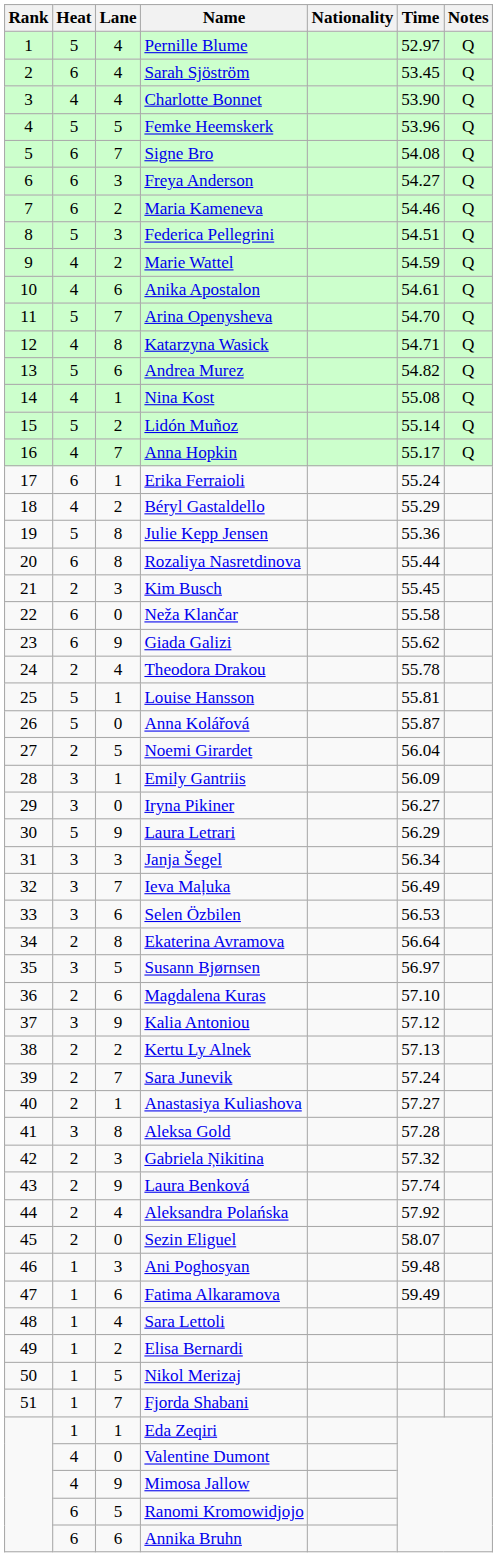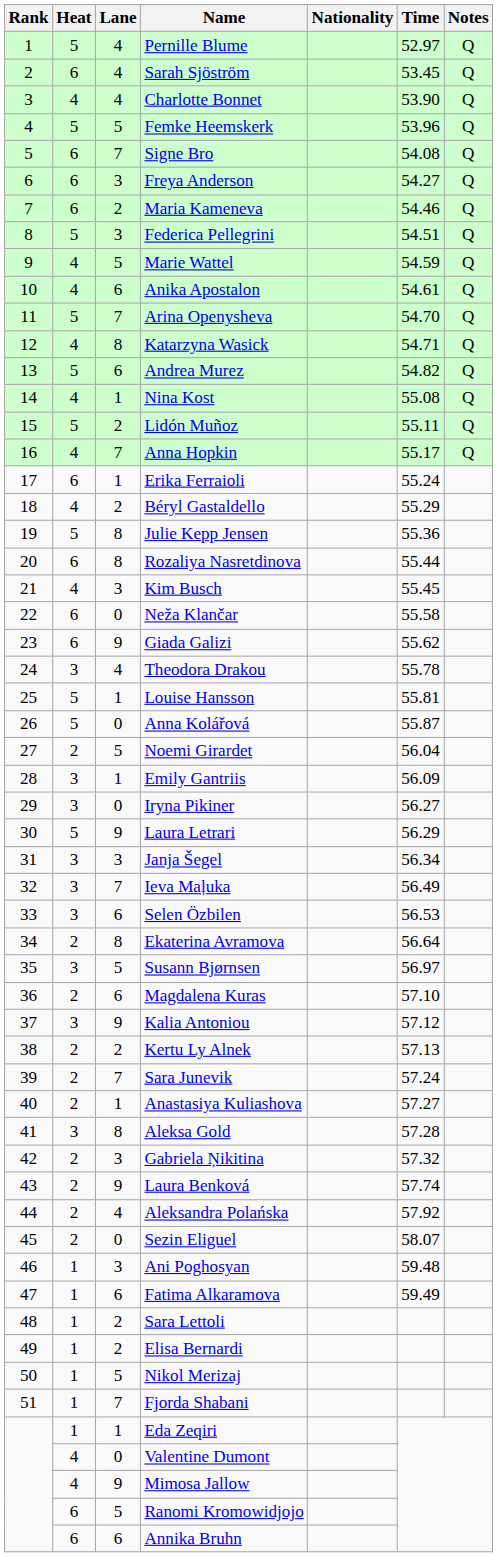 <table class="wikitable sortable" style="text-align:center">
 <tr>
 <th>Rank</th>
 <th>Heat</th>
 <th>Lane</th>
 <th>Name</th>
 <th>Nationality</th>
 <th>Time</th>
 <th>Notes</th>
 </tr>
 <tr bgcolor=ccffcc>
 <td>1</td>
 <td>5</td>
 <td>4</td>
 <td align="left"><a href='#'>Pernille Blume</a></td>
 <td align="left"></td>
 <td>52.97</td>
 <td>Q</td>
 </tr>
 <tr bgcolor=ccffcc>
 <td>2</td>
 <td>6</td>
 <td>4</td>
 <td align="left"><a href='#'>Sarah Sjöström</a></td>
 <td align="left"></td>
 <td>53.45</td>
 <td>Q</td>
 </tr>
 <tr bgcolor=ccffcc>
 <td>3</td>
 <td>4</td>
 <td>4</td>
 <td align="left"><a href='#'>Charlotte Bonnet</a></td>
 <td align="left"></td>
 <td>53.90</td>
 <td>Q</td>
 </tr>
 <tr bgcolor=ccffcc>
 <td>4</td>
 <td>5</td>
 <td>5</td>
 <td align="left"><a href='#'>Femke Heemskerk</a></td>
 <td align="left"></td>
 <td>53.96</td>
 <td>Q</td>
 </tr>
 <tr bgcolor=ccffcc>
 <td>5</td>
 <td>6</td>
 <td>7</td>
 <td align="left"><a href='#'>Signe Bro</a></td>
 <td align="left"></td>
 <td>54.08</td>
 <td>Q</td>
 </tr>
 <tr bgcolor=ccffcc>
 <td>6</td>
 <td>6</td>
 <td>3</td>
 <td align="left"><a href='#'>Freya Anderson</a></td>
 <td align="left"></td>
 <td>54.27</td>
 <td>Q</td>
 </tr>
 <tr bgcolor=ccffcc>
 <td>7</td>
 <td>6</td>
 <td>2</td>
 <td align="left"><a href='#'>Maria Kameneva</a></td>
 <td align="left"></td>
 <td>54.46</td>
 <td>Q</td>
 </tr>
 <tr bgcolor=ccffcc>
 <td>8</td>
 <td>5</td>
 <td>3</td>
 <td align="left"><a href='#'>Federica Pellegrini</a></td>
 <td align="left"></td>
 <td>54.51</td>
 <td>Q</td>
 </tr>
 <tr bgcolor=ccffcc>
 <td>9</td>
 <td>4</td>
-<td>2</td>
+<td>5</td>
 <td align="left"><a href='#'>Marie Wattel</a></td>
 <td align="left"></td>
 <td>54.59</td>
 <td>Q</td>
 </tr>
 <tr bgcolor=ccffcc>
 <td>10</td>
 <td>4</td>
 <td>6</td>
 <td align="left"><a href='#'>Anika Apostalon</a></td>
 <td align="left"></td>
 <td>54.61</td>
 <td>Q</td>
 </tr>
 <tr bgcolor=ccffcc>
 <td>11</td>
 <td>5</td>
 <td>7</td>
 <td align="left"><a href='#'>Arina Openysheva</a></td>
 <td align="left"></td>
 <td>54.70</td>
 <td>Q</td>
 </tr>
 <tr bgcolor=ccffcc>
 <td>12</td>
 <td>4</td>
 <td>8</td>
 <td align="left"><a href='#'>Katarzyna Wasick</a></td>
 <td align="left"></td>
 <td>54.71</td>
 <td>Q</td>
 </tr>
 <tr bgcolor=ccffcc>
 <td>13</td>
 <td>5</td>
 <td>6</td>
 <td align="left"><a href='#'>Andrea Murez</a></td>
 <td align="left"></td>
 <td>54.82</td>
 <td>Q</td>
 </tr>
 <tr bgcolor=ccffcc>
 <td>14</td>
 <td>4</td>
 <td>1</td>
 <td align="left"><a href='#'>Nina Kost</a></td>
 <td align="left"></td>
 <td>55.08</td>
 <td>Q</td>
 </tr>
 <tr bgcolor=ccffcc>
 <td>15</td>
 <td>5</td>
 <td>2</td>
 <td align="left"><a href='#'>Lidón Muñoz</a></td>
 <td align="left"></td>
-<td>55.14</td>
+<td>55.11</td>
 <td>Q</td>
 </tr>
 <tr bgcolor=ccffcc>
 <td>16</td>
 <td>4</td>
 <td>7</td>
 <td align="left"><a href='#'>Anna Hopkin</a></td>
 <td align="left"></td>
 <td>55.17</td>
 <td>Q</td>
 </tr>
 <tr>
 <td>17</td>
 <td>6</td>
 <td>1</td>
 <td align="left"><a href='#'>Erika Ferraioli</a></td>
 <td align="left"></td>
 <td>55.24</td>
 <td></td>
 </tr>
 <tr>
 <td>18</td>
 <td>4</td>
 <td>2</td>
 <td align="left"><a href='#'>Béryl Gastaldello</a></td>
 <td align="left"></td>
 <td>55.29</td>
 <td></td>
 </tr>
 <tr>
 <td>19</td>
 <td>5</td>
 <td>8</td>
 <td align="left"><a href='#'>Julie Kepp Jensen</a></td>
 <td align="left"></td>
 <td>55.36</td>
 <td></td>
 </tr>
 <tr>
 <td>20</td>
 <td>6</td>
 <td>8</td>
 <td align="left"><a href='#'>Rozaliya Nasretdinova</a></td>
 <td align="left"></td>
 <td>55.44</td>
 <td></td>
 </tr>
 <tr>
 <td>21</td>
-<td>2</td>
+<td>4</td>
 <td>3</td>
 <td align="left"><a href='#'>Kim Busch</a></td>
 <td align="left"></td>
 <td>55.45</td>
 <td></td>
 </tr>
 <tr>
 <td>22</td>
 <td>6</td>
 <td>0</td>
 <td align="left"><a href='#'>Neža Klančar</a></td>
 <td align="left"></td>
 <td>55.58</td>
 <td></td>
 </tr>
 <tr>
 <td>23</td>
 <td>6</td>
 <td>9</td>
 <td align="left"><a href='#'>Giada Galizi</a></td>
 <td align="left"></td>
 <td>55.62</td>
 <td></td>
 </tr>
 <tr>
 <td>24</td>
-<td>2</td>
+<td>3</td>
 <td>4</td>
 <td align="left"><a href='#'>Theodora Drakou</a></td>
 <td align="left"></td>
 <td>55.78</td>
 <td></td>
 </tr>
 <tr>
 <td>25</td>
 <td>5</td>
 <td>1</td>
 <td align="left"><a href='#'>Louise Hansson</a></td>
 <td align="left"></td>
 <td>55.81</td>
 <td></td>
 </tr>
 <tr>
 <td>26</td>
 <td>5</td>
 <td>0</td>
 <td align="left"><a href='#'>Anna Kolářová</a></td>
 <td align="left"></td>
 <td>55.87</td>
 <td></td>
 </tr>
 <tr>
 <td>27</td>
 <td>2</td>
 <td>5</td>
 <td align="left"><a href='#'>Noemi Girardet</a></td>
 <td align="left"></td>
 <td>56.04</td>
 <td></td>
 </tr>
 <tr>
 <td>28</td>
 <td>3</td>
 <td>1</td>
 <td align="left"><a href='#'>Emily Gantriis</a></td>
 <td align="left"></td>
 <td>56.09</td>
 <td></td>
 </tr>
 <tr>
 <td>29</td>
 <td>3</td>
 <td>0</td>
 <td align="left"><a href='#'>Iryna Pikiner</a></td>
 <td align="left"></td>
 <td>56.27</td>
 <td></td>
 </tr>
 <tr>
 <td>30</td>
 <td>5</td>
 <td>9</td>
 <td align="left"><a href='#'>Laura Letrari</a></td>
 <td align="left"></td>
 <td>56.29</td>
 <td></td>
 </tr>
 <tr>
 <td>31</td>
 <td>3</td>
 <td>3</td>
 <td align="left"><a href='#'>Janja Šegel</a></td>
 <td align="left"></td>
 <td>56.34</td>
 <td></td>
 </tr>
 <tr>
 <td>32</td>
 <td>3</td>
 <td>7</td>
 <td align="left"><a href='#'>Ieva Maļuka</a></td>
 <td align="left"></td>
 <td>56.49</td>
 <td></td>
 </tr>
 <tr>
 <td>33</td>
 <td>3</td>
 <td>6</td>
 <td align="left"><a href='#'>Selen Özbilen</a></td>
 <td align="left"></td>
 <td>56.53</td>
 <td></td>
 </tr>
 <tr>
 <td>34</td>
 <td>2</td>
 <td>8</td>
 <td align="left"><a href='#'>Ekaterina Avramova</a></td>
 <td align="left"></td>
 <td>56.64</td>
 <td></td>
 </tr>
 <tr>
 <td>35</td>
 <td>3</td>
 <td>5</td>
 <td align="left"><a href='#'>Susann Bjørnsen</a></td>
 <td align="left"></td>
 <td>56.97</td>
 <td></td>
 </tr>
 <tr>
 <td>36</td>
 <td>2</td>
 <td>6</td>
 <td align="left"><a href='#'>Magdalena Kuras</a></td>
 <td align="left"></td>
 <td>57.10</td>
 <td></td>
 </tr>
 <tr>
 <td>37</td>
 <td>3</td>
 <td>9</td>
 <td align="left"><a href='#'>Kalia Antoniou</a></td>
 <td align="left"></td>
 <td>57.12</td>
 <td></td>
 </tr>
 <tr>
 <td>38</td>
 <td>2</td>
 <td>2</td>
 <td align="left"><a href='#'>Kertu Ly Alnek</a></td>
 <td align="left"></td>
 <td>57.13</td>
 <td></td>
 </tr>
 <tr>
 <td>39</td>
 <td>2</td>
 <td>7</td>
 <td align="left"><a href='#'>Sara Junevik</a></td>
 <td align="left"></td>
 <td>57.24</td>
 <td></td>
 </tr>
 <tr>
 <td>40</td>
 <td>2</td>
 <td>1</td>
 <td align="left"><a href='#'>Anastasiya Kuliashova</a></td>
 <td align="left"></td>
 <td>57.27</td>
 <td></td>
 </tr>
 <tr>
 <td>41</td>
 <td>3</td>
 <td>8</td>
 <td align="left"><a href='#'>Aleksa Gold</a></td>
 <td align="left"></td>
 <td>57.28</td>
 <td></td>
 </tr>
 <tr>
 <td>42</td>
 <td>2</td>
 <td>3</td>
 <td align="left"><a href='#'>Gabriela Ņikitina</a></td>
 <td align="left"></td>
 <td>57.32</td>
 <td></td>
 </tr>
 <tr>
 <td>43</td>
 <td>2</td>
 <td>9</td>
 <td align="left"><a href='#'>Laura Benková</a></td>
 <td align="left"></td>
 <td>57.74</td>
 <td></td>
 </tr>
 <tr>
 <td>44</td>
 <td>2</td>
 <td>4</td>
 <td align="left"><a href='#'>Aleksandra Polańska</a></td>
 <td align="left"></td>
 <td>57.92</td>
 <td></td>
 </tr>
 <tr>
 <td>45</td>
 <td>2</td>
 <td>0</td>
 <td align="left"><a href='#'>Sezin Eliguel</a></td>
 <td align="left"></td>
 <td>58.07</td>
 <td></td>
 </tr>
 <tr>
 <td>46</td>
 <td>1</td>
 <td>3</td>
 <td align="left"><a href='#'>Ani Poghosyan</a></td>
 <td align="left"></td>
 <td>59.48</td>
 <td></td>
 </tr>
 <tr>
 <td>47</td>
 <td>1</td>
 <td>6</td>
 <td align="left"><a href='#'>Fatima Alkaramova</a></td>
 <td align="left"></td>
 <td>59.49</td>
 <td></td>
 </tr>
 <tr>
 <td>48</td>
 <td>1</td>
-<td>4</td>
+<td>2</td>
 <td align="left"><a href='#'>Sara Lettoli</a></td>
 <td align="left"></td>
 <td></td>
 <td></td>
 </tr>
 <tr>
 <td>49</td>
 <td>1</td>
 <td>2</td>
 <td align="left"><a href='#'>Elisa Bernardi</a></td>
 <td align="left"></td>
 <td></td>
 <td></td>
 </tr>
 <tr>
 <td>50</td>
 <td>1</td>
 <td>5</td>
 <td align="left"><a href='#'>Nikol Merizaj</a></td>
 <td align="left"></td>
 <td></td>
 <td></td>
 </tr>
 <tr>
 <td>51</td>
 <td>1</td>
 <td>7</td>
 <td align="left"><a href='#'>Fjorda Shabani</a></td>
 <td align="left"></td>
 <td></td>
 <td></td>
 </tr>
 <tr>
 <td rowspan=5></td>
 <td>1</td>
 <td>1</td>
 <td align="left"><a href='#'>Eda Zeqiri</a></td>
 <td align="left"></td>
 <td colspan=2 rowspan=5></td>
 </tr>
 <tr>
 <td>4</td>
 <td>0</td>
 <td align="left"><a href='#'>Valentine Dumont</a></td>
 <td align="left"></td>
 </tr>
 <tr>
 <td>4</td>
 <td>9</td>
 <td align="left"><a href='#'>Mimosa Jallow</a></td>
 <td align="left"></td>
 </tr>
 <tr>
 <td>6</td>
 <td>5</td>
 <td align="left"><a href='#'>Ranomi Kromowidjojo</a></td>
 <td align="left"></td>
 </tr>
 <tr>
 <td>6</td>
 <td>6</td>
 <td align="left"><a href='#'>Annika Bruhn</a></td>
 <td align="left"></td>
 </tr>
 </table>
